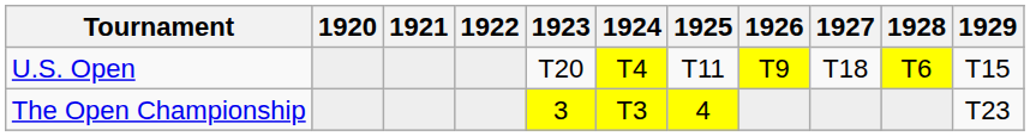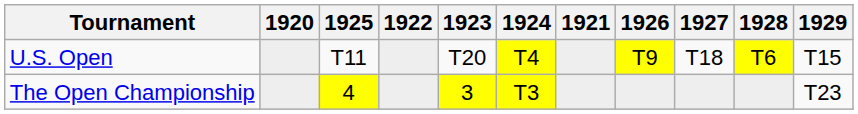 <table class="wikitable" style="font-size:95%;text-align:center;">
 <tr>
 <th>Tournament</th>
 <th>1920</th>
-<th>1921</th>
+<th>1925</th>
 <th>1922</th>
 <th>1923</th>
 <th>1924</th>
-<th>1925</th>
+<th>1921</th>
 <th>1926</th>
 <th>1927</th>
 <th>1928</th>
 <th>1929</th>
 </tr>
 <tr>
 <td align=left><a href='#'>U.S. Open</a></td>
 <td style="background:#eeeeee;"></td>
-<td style="background:#eeeeee;"></td>
+<td>T11</td>
 <td style="background:#eeeeee;"></td>
 <td>T20</td>
 <td style="background:yellow;">T4</td>
-<td>T11</td>
+<td style="background:#eeeeee;"></td>
 <td style="background:yellow;">T9</td>
 <td>T18</td>
 <td style="background:yellow;">T6</td>
 <td>T15</td>
 </tr>
 <tr>
 <td align=left><a href='#'>The Open Championship</a></td>
 <td style="background:#eeeeee;"></td>
-<td style="background:#eeeeee;"></td>
+<td style="background:yellow;">4</td>
 <td style="background:#eeeeee;"></td>
 <td style="background:yellow;">3</td>
 <td style="background:yellow;">T3</td>
-<td style="background:yellow;">4</td>
+<td style="background:#eeeeee;"></td>
 <td style="background:#eeeeee;"></td>
 <td style="background:#eeeeee;"></td>
 <td style="background:#eeeeee;"></td>
 <td>T23</td>
 </tr>
 </table>
